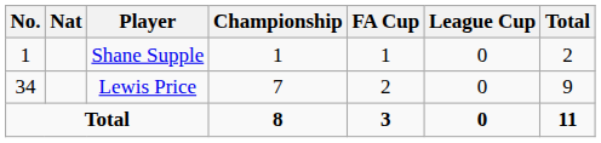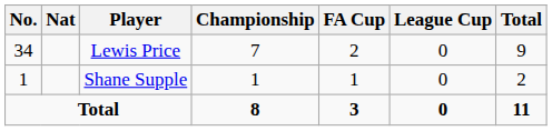 <table class="wikitable" style="text-align:center">
 <tr>
 <th width=0%>No.</th>
 <th width=0%>Nat</th>
 <th width=0%>Player</th>
 <th width=0%>Championship</th>
 <th width=0%>FA Cup</th>
 <th width=0%>League Cup</th>
 <th width=0%>Total</th>
 </tr>
 <tr>
+<td>34</td>
+<td></td>
+<td><a href='#'>Lewis Price</a></td>
+<td>7</td>
+<td>2</td>
+<td>0</td>
+<td>9</td>
+</tr>
+<tr>
 <td>1</td>
 <td></td>
 <td><a href='#'>Shane Supple</a></td>
 <td>1</td>
 <td>1</td>
 <td>0</td>
 <td>2</td>
 </tr>
 <tr>
-<td>34</td>
-<td></td>
-<td><a href='#'>Lewis Price</a></td>
-<td>7</td>
-<td>2</td>
-<td>0</td>
-<td>9</td>
-</tr>
-<tr>
 <td colspan=3><strong>Total</strong></td>
 <td><strong>8</strong></td>
 <td><strong>3</strong></td>
 <td><strong>0</strong></td>
 <td><strong>11</strong></td>
 </tr>
 </table>
